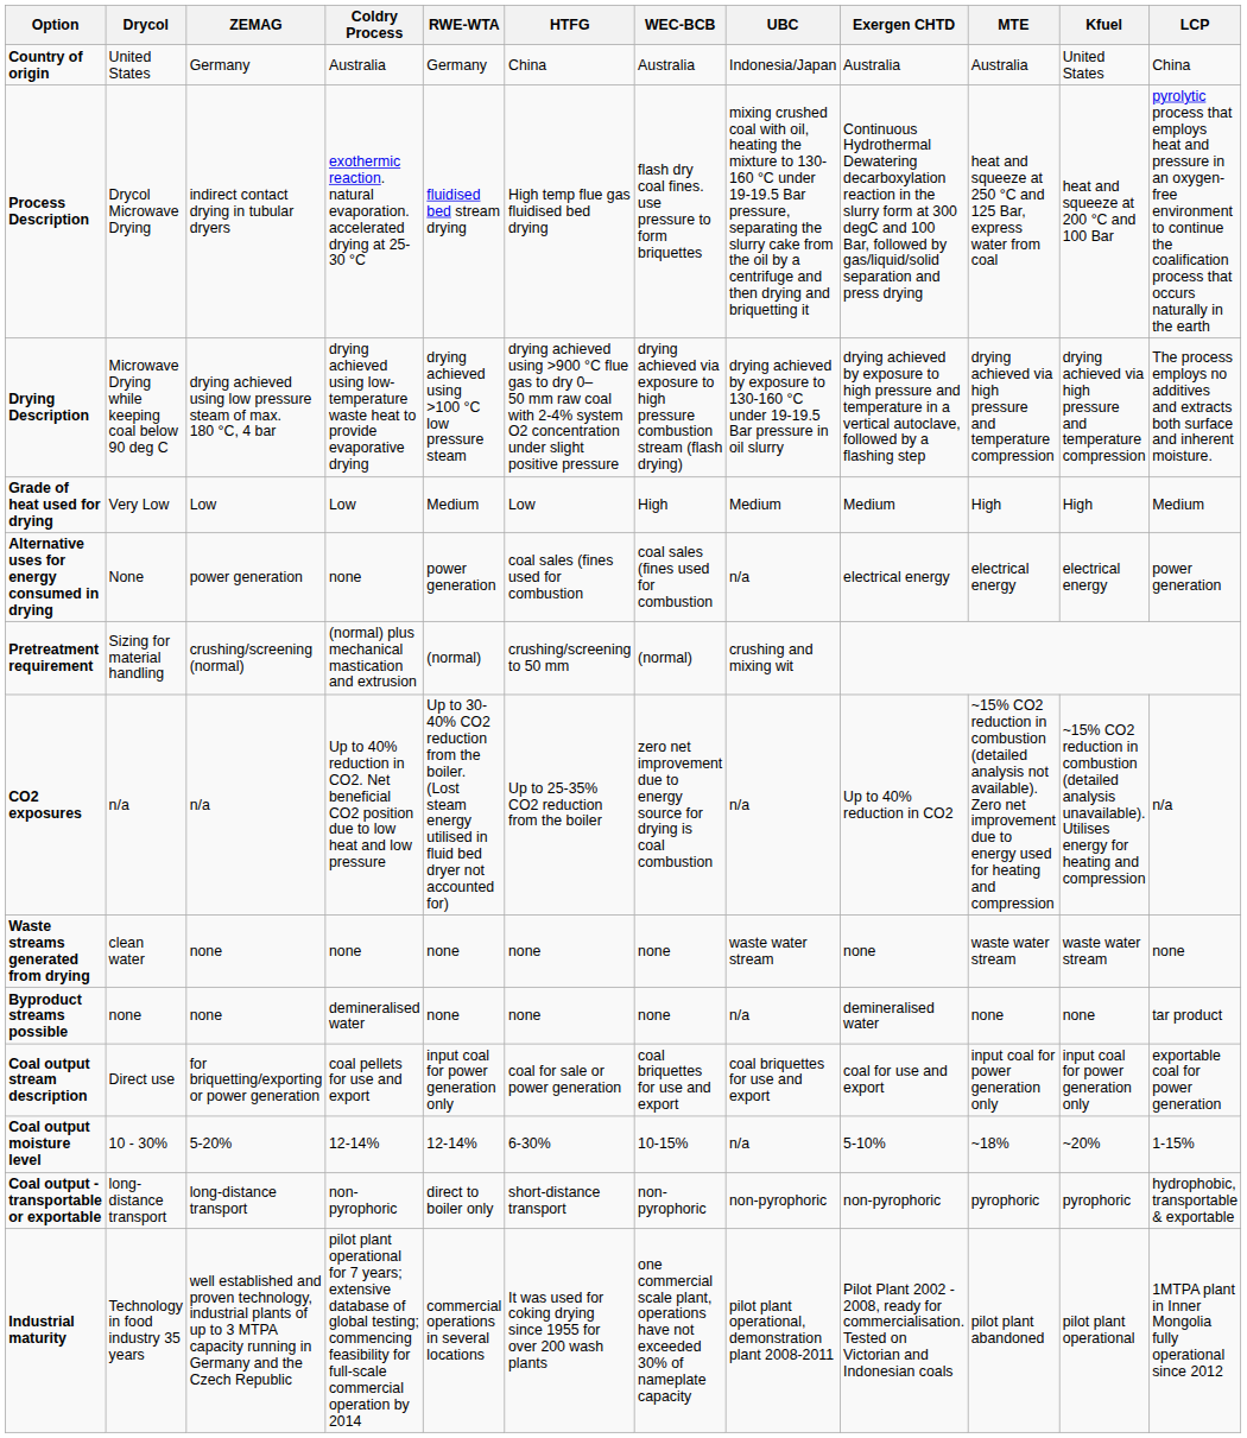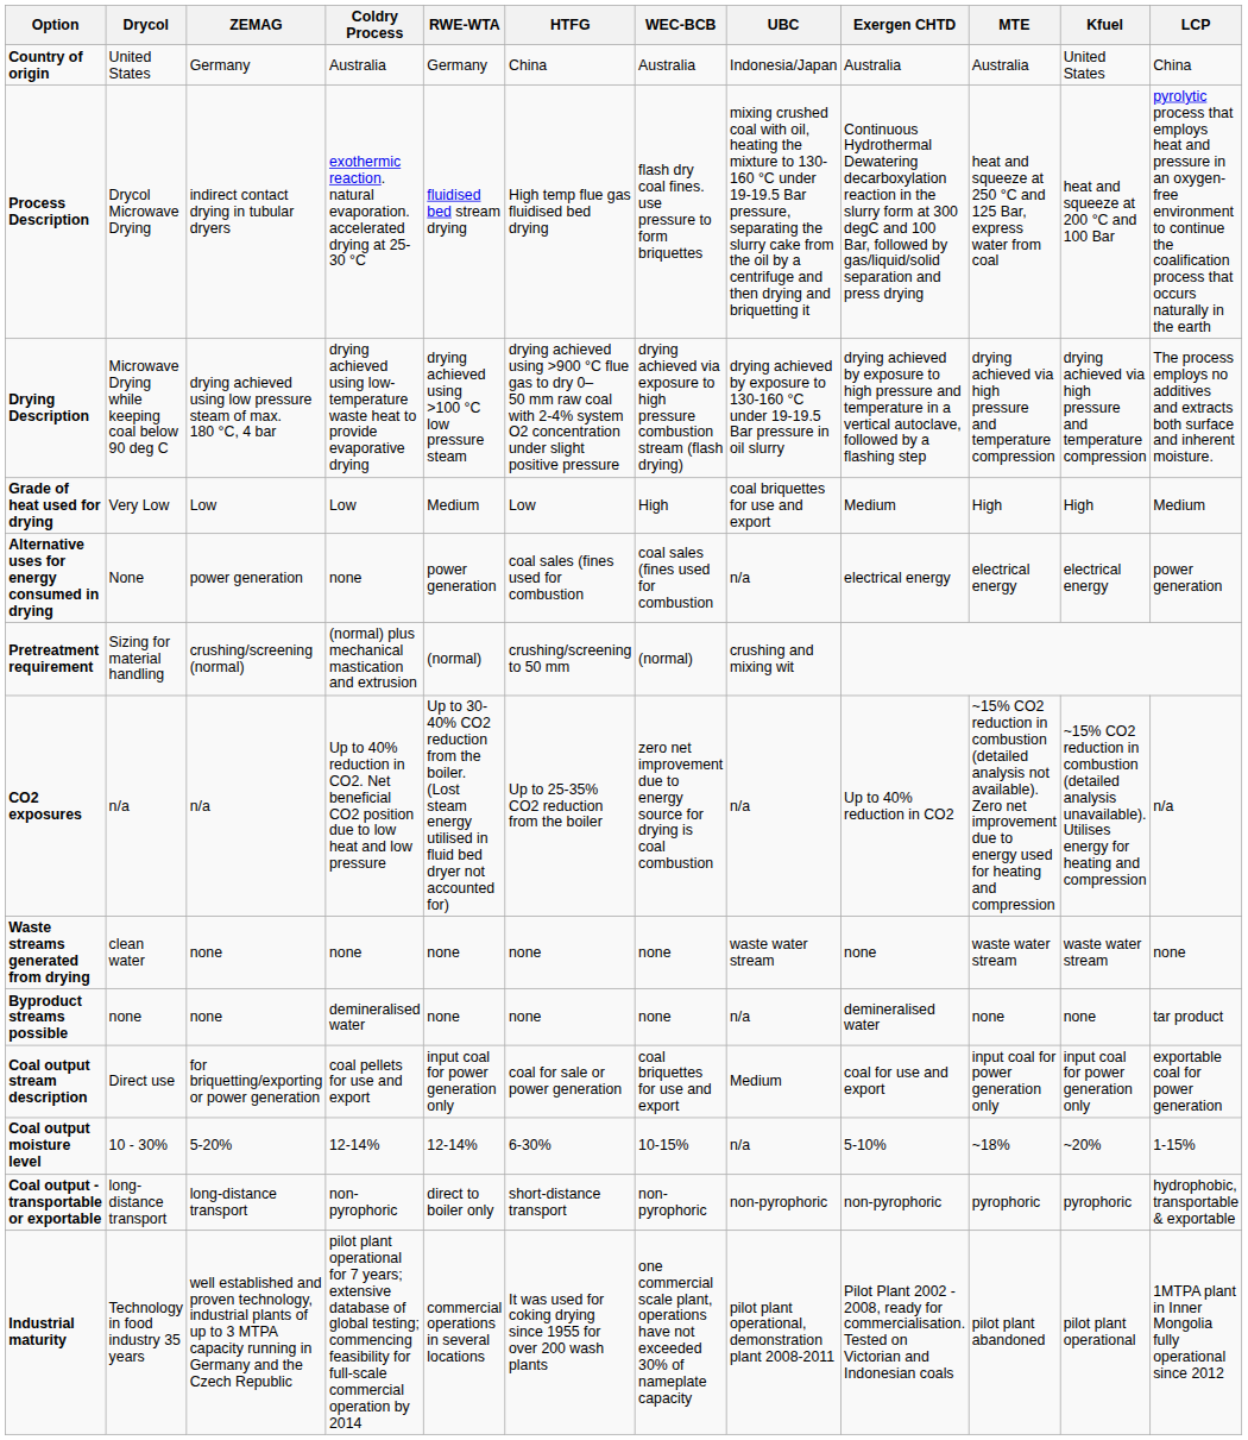 <table class="wikitable">
 <tr>
 <th>Option</th>
 <th>Drycol</th>
 <th>ZEMAG</th>
 <th>Coldry Process</th>
 <th>RWE-WTA</th>
 <th>HTFG</th>
 <th>WEC-BCB</th>
 <th>UBC</th>
 <th>Exergen CHTD</th>
 <th>MTE</th>
 <th>Kfuel</th>
 <th>LCP</th>
 </tr>
 <tr>
 <td><strong>Country of origin</strong></td>
 <td>United States</td>
 <td>Germany</td>
 <td>Australia</td>
 <td>Germany</td>
 <td>China</td>
 <td>Australia</td>
 <td>Indonesia/Japan</td>
 <td>Australia</td>
 <td>Australia</td>
 <td>United States</td>
 <td>China</td>
 </tr>
 <tr>
 <td><strong>Process Description</strong></td>
 <td>Drycol Microwave Drying</td>
 <td>indirect contact drying in tubular dryers</td>
 <td><a href='#'>exothermic reaction</a>. natural evaporation. accelerated drying at 25-30 °C</td>
 <td><a href='#'>fluidised bed</a> stream drying</td>
 <td>High temp flue gas fluidised bed drying</td>
 <td>flash dry coal fines. use pressure to form briquettes</td>
 <td>mixing crushed coal with oil, heating the mixture to 130-160 °C under 19-19.5 Bar pressure, separating the slurry cake from the oil by a centrifuge and then drying and briquetting it</td>
 <td>Continuous Hydrothermal Dewatering decarboxylation reaction in the slurry form at 300 degC and 100 Bar, followed by gas/liquid/solid separation and press drying</td>
 <td>heat and squeeze at 250 °C and 125 Bar, express water from coal</td>
 <td>heat and squeeze at 200 °C and 100 Bar</td>
 <td><a href='#'>pyrolytic</a> process that employs heat and pressure in an oxygen-free environment to continue the coalification process that occurs naturally in the earth</td>
 </tr>
 <tr>
 <td><strong>Drying Description</strong></td>
 <td>Microwave Drying while keeping coal below 90 deg C</td>
 <td>drying achieved using low pressure steam of max. 180 °C, 4 bar</td>
 <td>drying achieved using low-temperature waste heat to provide evaporative drying</td>
 <td>drying achieved using >100 °C low pressure steam</td>
 <td>drying achieved using >900 °C flue gas to dry 0–50 mm raw coal with 2-4% system O2 concentration under slight positive pressure</td>
 <td>drying achieved via exposure to high pressure combustion stream (flash drying)</td>
 <td>drying achieved by exposure to 130-160 °C under 19-19.5 Bar pressure in oil slurry</td>
 <td>drying achieved by exposure to high pressure and temperature in a vertical autoclave, followed by a flashing step</td>
 <td>drying achieved via high pressure and temperature compression</td>
 <td>drying achieved via high pressure and temperature compression</td>
 <td>The process employs no additives and extracts both surface and inherent moisture.</td>
 </tr>
 <tr>
 <td><strong>Grade of heat used for drying</strong></td>
 <td>Very Low</td>
 <td>Low</td>
 <td>Low</td>
 <td>Medium</td>
 <td>Low</td>
 <td>High</td>
-<td>Medium</td>
+<td>coal briquettes for use and export</td>
 <td>Medium</td>
 <td>High</td>
 <td>High</td>
 <td>Medium</td>
 </tr>
 <tr>
 <td><strong>Alternative uses for energy consumed in drying</strong></td>
 <td>None</td>
 <td>power generation</td>
 <td>none</td>
 <td>power generation</td>
 <td>coal sales (fines used for combustion</td>
 <td>coal sales (fines used for combustion</td>
 <td>n/a</td>
 <td>electrical energy</td>
 <td>electrical energy</td>
 <td>electrical energy</td>
 <td>power generation</td>
 </tr>
 <tr>
 <td><strong>Pretreatment requirement</strong></td>
 <td>Sizing for material handling</td>
 <td>crushing/screening (normal)</td>
 <td>(normal) plus mechanical mastication and extrusion</td>
 <td>(normal)</td>
 <td>crushing/screening to 50 mm</td>
 <td>(normal)</td>
 <td>crushing and mixing wit</td>
 </tr>
 <tr>
 <td><strong>CO2 exposures</strong></td>
 <td>n/a</td>
 <td>n/a</td>
 <td>Up to 40% reduction in CO2. Net beneficial CO2 position due to low heat and low pressure</td>
 <td>Up to 30-40% CO2 reduction from the boiler. (Lost steam energy utilised in fluid bed dryer not accounted for)</td>
 <td>Up to 25-35% CO2 reduction from the boiler</td>
 <td>zero net improvement due to energy source for drying is coal combustion</td>
 <td>n/a</td>
 <td>Up to 40% reduction in CO2</td>
 <td>~15% CO2 reduction in combustion (detailed analysis not available). Zero net improvement due to energy used for heating and compression</td>
 <td>~15% CO2 reduction in combustion (detailed analysis unavailable). Utilises energy for heating and compression</td>
 <td>n/a</td>
 </tr>
 <tr>
 <td><strong>Waste streams generated from drying</strong></td>
 <td>clean water</td>
 <td>none</td>
 <td>none</td>
 <td>none</td>
 <td>none</td>
 <td>none</td>
 <td>waste water stream</td>
 <td>none</td>
 <td>waste water stream</td>
 <td>waste water stream</td>
 <td>none</td>
 </tr>
 <tr>
 <td><strong>Byproduct streams possible</strong></td>
 <td>none</td>
 <td>none</td>
 <td>demineralised water</td>
 <td>none</td>
 <td>none</td>
 <td>none</td>
 <td>n/a</td>
 <td>demineralised water</td>
 <td>none</td>
 <td>none</td>
 <td>tar product</td>
 </tr>
 <tr>
 <td><strong>Coal output stream description</strong></td>
 <td>Direct use</td>
 <td>for briquetting/exporting or power generation</td>
 <td>coal pellets for use and export</td>
 <td>input coal for power generation only</td>
 <td>coal for sale or power generation</td>
 <td>coal briquettes for use and export</td>
-<td>coal briquettes for use and export</td>
+<td>Medium</td>
 <td>coal for use and export</td>
 <td>input coal for power generation only</td>
 <td>input coal for power generation only</td>
 <td>exportable coal for power generation</td>
 </tr>
 <tr>
 <td><strong>Coal output moisture level</strong></td>
 <td>10 - 30%</td>
 <td>5-20%</td>
 <td>12-14%</td>
 <td>12-14%</td>
 <td>6-30%</td>
 <td>10-15%</td>
 <td>n/a</td>
 <td>5-10%</td>
 <td>~18%</td>
 <td>~20%</td>
 <td>1-15%</td>
 </tr>
 <tr>
 <td><strong>Coal output - transportable or exportable</strong></td>
 <td>long-distance transport</td>
 <td>long-distance transport</td>
 <td>non-pyrophoric</td>
 <td>direct to boiler only</td>
 <td>short-distance transport</td>
 <td>non-pyrophoric</td>
 <td>non-pyrophoric</td>
 <td>non-pyrophoric</td>
 <td>pyrophoric</td>
 <td>pyrophoric</td>
 <td>hydrophobic, transportable & exportable</td>
 </tr>
 <tr>
 <td><strong>Industrial maturity</strong></td>
 <td>Technology in food industry 35 years</td>
 <td>well established and proven technology, industrial plants of up to 3 MTPA capacity running in Germany and the Czech Republic</td>
 <td>pilot plant operational for 7 years; extensive database of global testing; commencing feasibility for full-scale commercial operation by 2014</td>
 <td>commercial operations in several locations</td>
 <td>It was used for coking drying since 1955 for over 200 wash plants</td>
 <td>one commercial scale plant, operations have not exceeded 30% of nameplate capacity</td>
 <td>pilot plant operational, demonstration plant 2008-2011</td>
 <td>Pilot Plant 2002 - 2008, ready for commercialisation. Tested on Victorian and Indonesian coals</td>
 <td>pilot plant abandoned</td>
 <td>pilot plant operational</td>
 <td>1MTPA plant in Inner Mongolia fully operational since 2012</td>
 </tr>
 </table>
